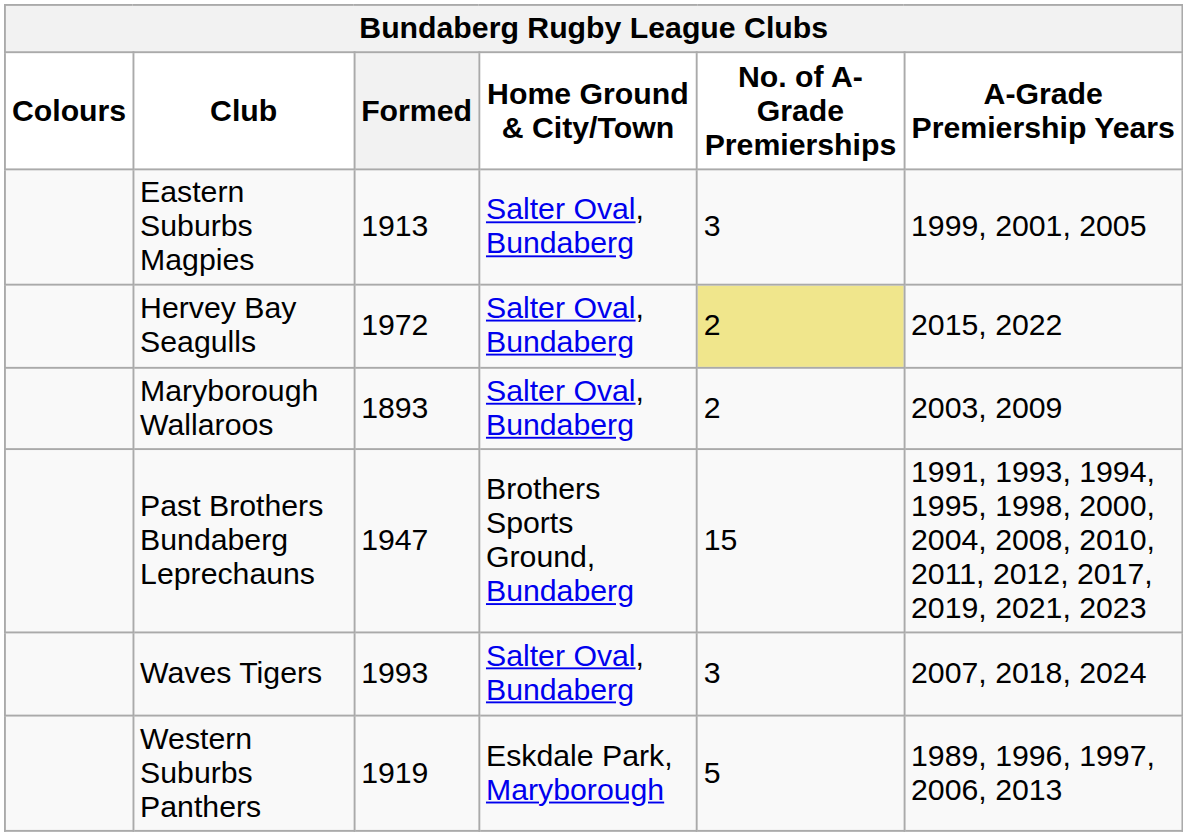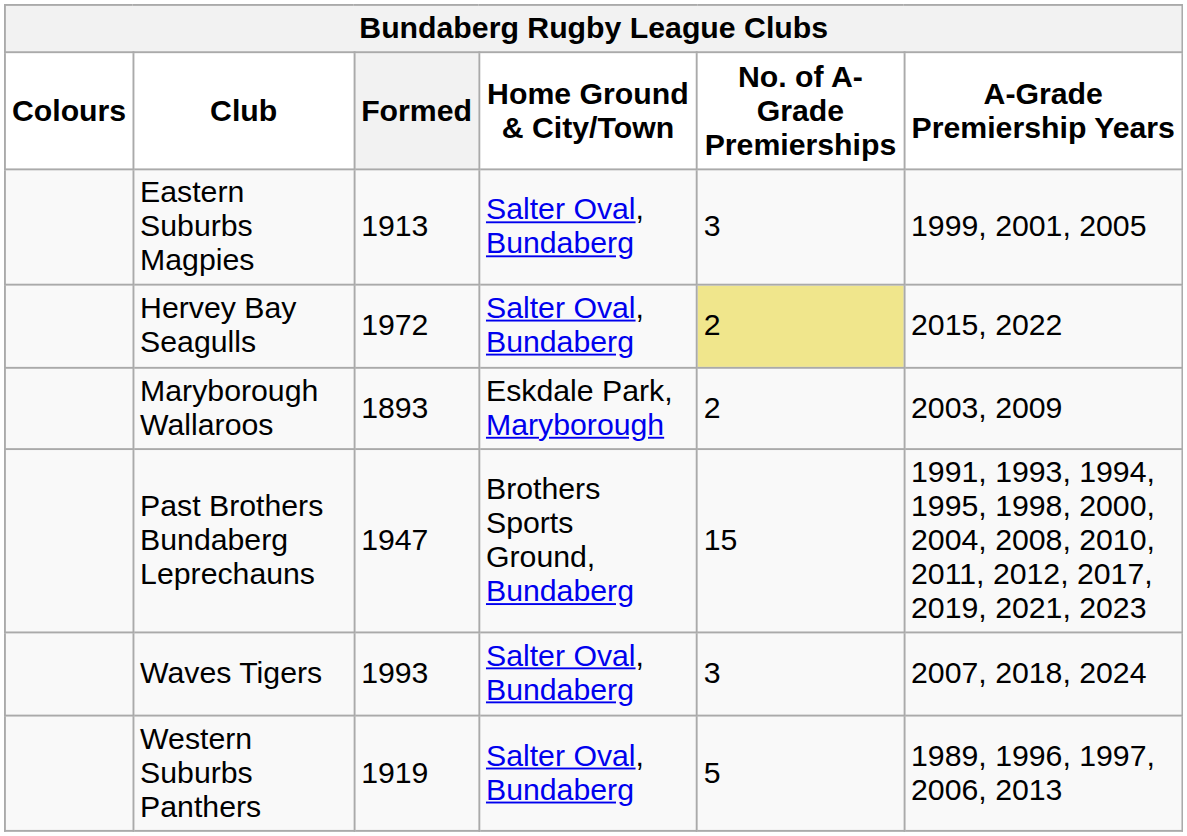 <table class="wikitable" style="width:100%; text-align:left">
 <tr>
 <th colspan="6">Bundaberg Rugby League Clubs</th>
 </tr>
 <tr>
 <th style="background:white">Colours</th>
 <th style="background:white">Club</th>
 <th>Formed</th>
 <th style="background:white">Home Ground & City/Town</th>
 <th style="background:white">No. of A-Grade<br>Premierships</th>
 <th style="background:white">A-Grade<br>Premiership Years</th>
 </tr>
 <tr>
 <td style="text-align:center;"></td>
 <td>Eastern Suburbs Magpies</td>
 <td>1913</td>
 <td><a href='#'>Salter Oval</a>, <a href='#'>Bundaberg</a></td>
 <td>3</td>
 <td>1999, 2001, 2005</td>
 </tr>
 <tr>
 <td style="text-align:center;"></td>
 <td>Hervey Bay Seagulls</td>
 <td>1972</td>
 <td><a href='#'>Salter Oval</a>, <a href='#'>Bundaberg</a></td>
 <td style="background: khaki;">2</td>
 <td>2015, 2022</td>
 </tr>
 <tr>
 <td></td>
 <td>Maryborough Wallaroos</td>
 <td>1893</td>
-<td><a href='#'>Salter Oval</a>, <a href='#'>Bundaberg</a></td>
+<td>Eskdale Park, <a href='#'>Maryborough</a></td>
 <td>2</td>
 <td>2003, 2009</td>
 </tr>
 <tr>
 <td style="text-align:center;"></td>
 <td>Past Brothers Bundaberg Leprechauns</td>
 <td>1947</td>
 <td>Brothers Sports Ground, <a href='#'>Bundaberg</a></td>
 <td>15</td>
 <td>1991, 1993, 1994, 1995, 1998, 2000, 2004, 2008, 2010, 2011, 2012, 2017, 2019, 2021, 2023</td>
 </tr>
 <tr>
 <td style="text-align:center;"></td>
 <td>Waves Tigers</td>
 <td>1993</td>
 <td><a href='#'>Salter Oval</a>, <a href='#'>Bundaberg</a></td>
 <td>3</td>
 <td>2007, 2018, 2024</td>
 </tr>
 <tr>
 <td style="text-align:center;"></td>
 <td>Western Suburbs Panthers</td>
 <td>1919</td>
-<td>Eskdale Park, <a href='#'>Maryborough</a></td>
+<td><a href='#'>Salter Oval</a>, <a href='#'>Bundaberg</a></td>
 <td>5</td>
 <td>1989, 1996, 1997, 2006, 2013</td>
 </tr>
 </table>
